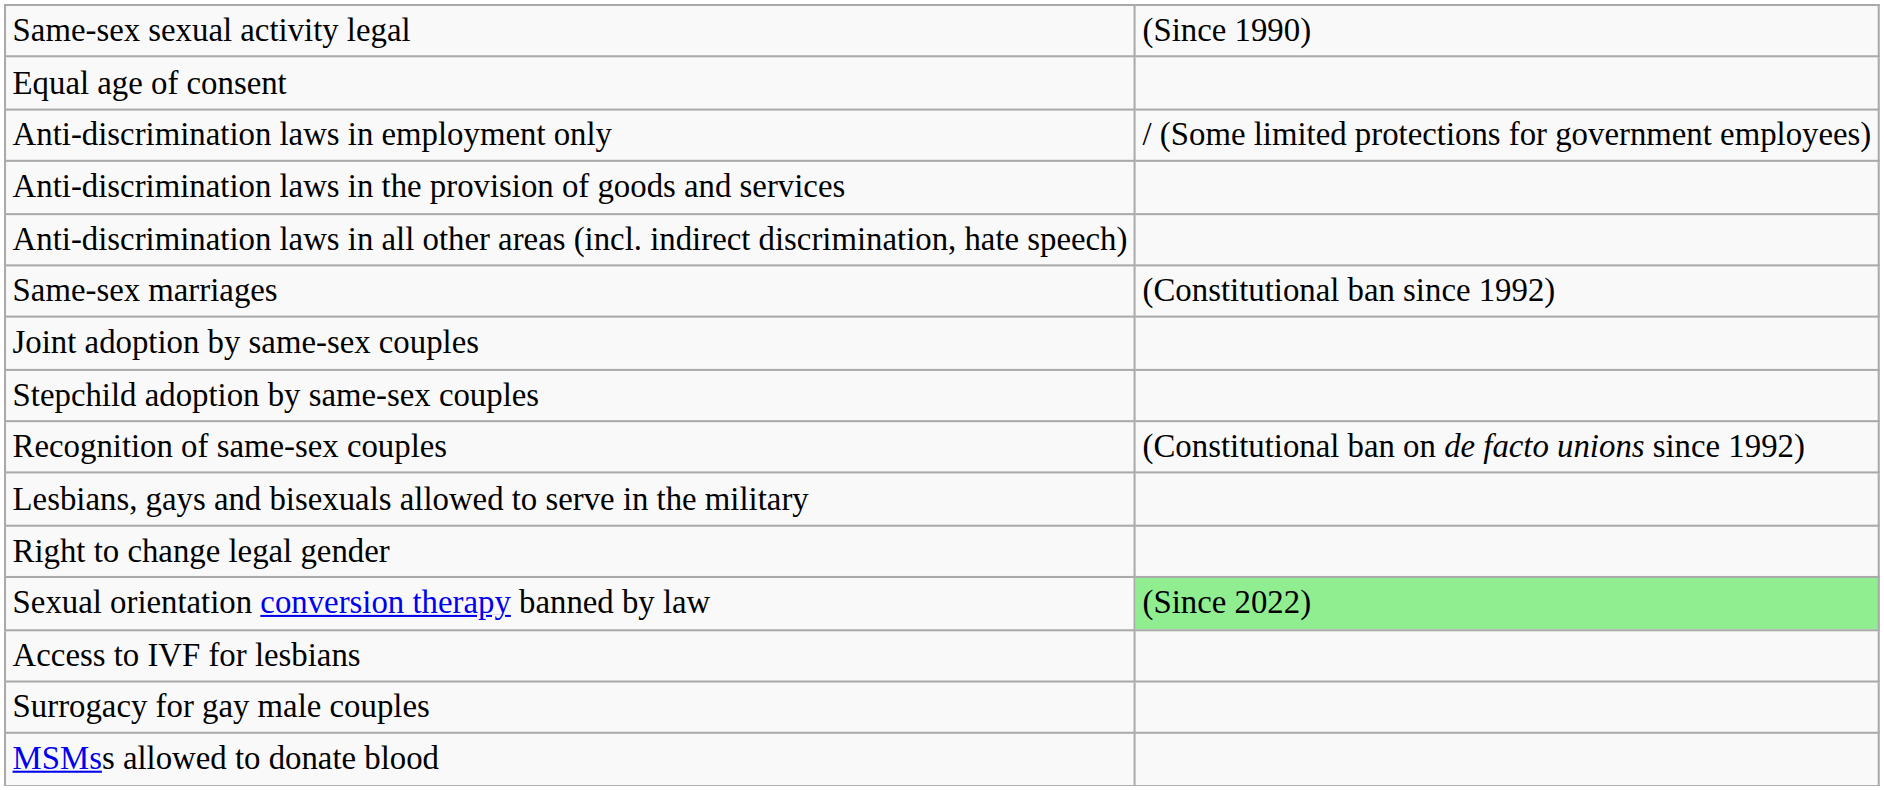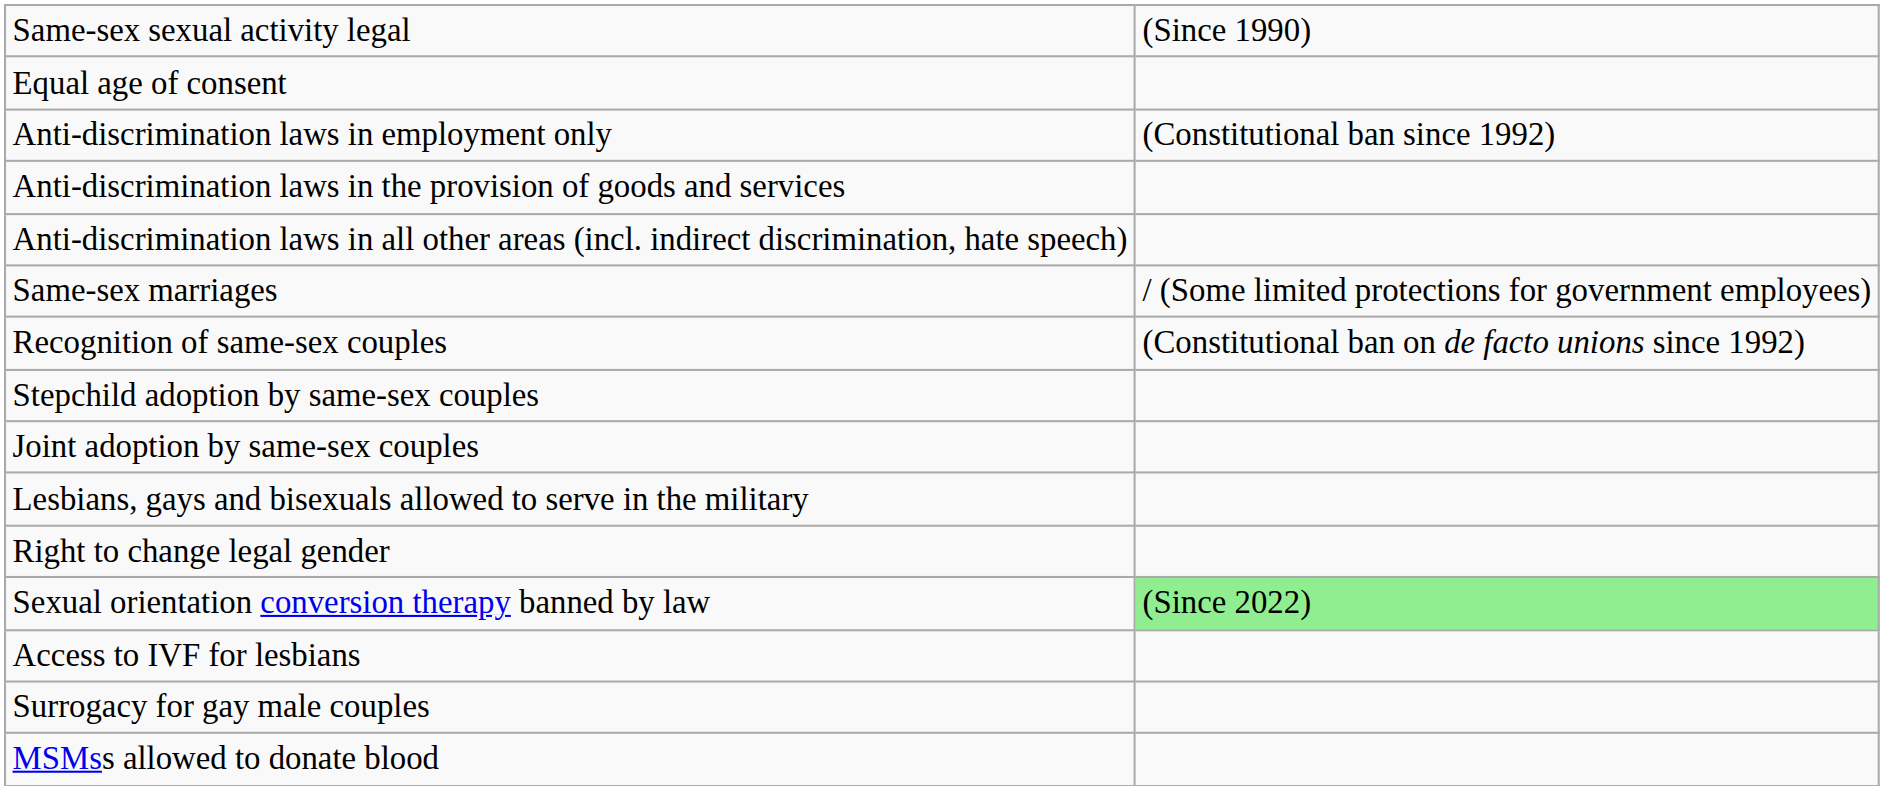 <table class="wikitable">
 <tr>
 <td>Same-sex sexual activity legal</td>
 <td> (Since 1990)</td>
 </tr>
 <tr>
 <td>Equal age of consent</td>
 <td></td>
 </tr>
 <tr>
 <td>Anti-discrimination laws in employment only</td>
-<td>/ (Some limited protections for government employees)</td>
+<td> (Constitutional ban since 1992)</td>
 </tr>
 <tr>
 <td>Anti-discrimination laws in the provision of goods and services</td>
 <td></td>
 </tr>
 <tr>
 <td>Anti-discrimination laws in all other areas (incl. indirect discrimination, hate speech)</td>
 <td></td>
 </tr>
 <tr>
 <td>Same-sex marriages</td>
-<td> (Constitutional ban since 1992)</td>
+<td>/ (Some limited protections for government employees)</td>
 </tr>
 <tr>
-<td>Joint adoption by same-sex couples</td>
-<td></td>
+<td>Recognition of same-sex couples</td>
+<td> (Constitutional ban on <em>de facto unions</em> since 1992)</td>
 </tr>
 <tr>
 <td>Stepchild adoption by same-sex couples</td>
 <td></td>
 </tr>
 <tr>
-<td>Recognition of same-sex couples</td>
-<td> (Constitutional ban on <em>de facto unions</em> since 1992)</td>
+<td>Joint adoption by same-sex couples</td>
+<td></td>
 </tr>
 <tr>
 <td>Lesbians, gays and bisexuals allowed to serve in the military</td>
 <td></td>
 </tr>
 <tr>
 <td>Right to change legal gender</td>
 <td></td>
 </tr>
 <tr>
 <td>Sexual orientation <a href='#'>conversion therapy</a> banned by law</td>
 <td style="background: lightgreen;"> (Since 2022)</td>
 </tr>
 <tr>
 <td>Access to IVF for lesbians</td>
 <td></td>
 </tr>
 <tr>
 <td>Surrogacy for gay male couples</td>
 <td></td>
 </tr>
 <tr>
 <td><a href='#'>MSMs</a>s allowed to donate blood</td>
 <td></td>
 </tr>
 </table>
